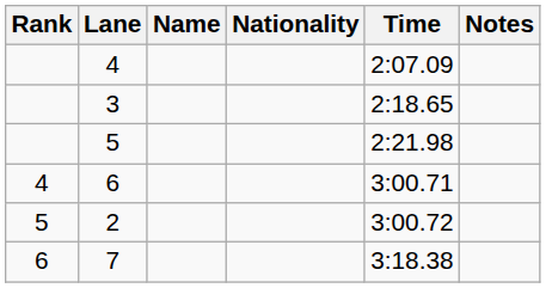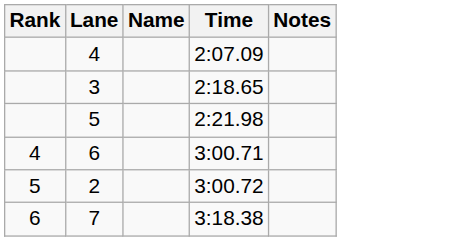 <table class="wikitable sortable" style="text-align:center">
 <tr>
 <th>Rank</th>
 <th>Lane</th>
 <th>Name</th>
-<th>Nationality</th>
 <th>Time</th>
 <th>Notes</th>
 </tr>
 <tr>
 <td></td>
 <td>4</td>
-<td align=left></td>
 <td align=left></td>
 <td>2:07.09</td>
 <td><strong></strong></td>
 </tr>
 <tr>
 <td></td>
 <td>3</td>
 <td align=left></td>
-<td align=left></td>
 <td>2:18.65</td>
 <td></td>
 </tr>
 <tr>
 <td></td>
 <td>5</td>
-<td align=left></td>
 <td align=left></td>
 <td>2:21.98</td>
 <td></td>
 </tr>
 <tr>
 <td>4</td>
 <td>6</td>
 <td align=left></td>
-<td align=left></td>
 <td>3:00.71</td>
 <td></td>
 </tr>
 <tr>
 <td>5</td>
 <td>2</td>
-<td align=left></td>
 <td align=left></td>
 <td>3:00.72</td>
 <td></td>
 </tr>
 <tr>
 <td>6</td>
 <td>7</td>
 <td align=left></td>
-<td align=left></td>
 <td>3:18.38</td>
 <td></td>
 </tr>
 </table>
